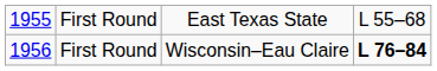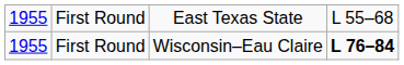 <table class=wikitable style="text-align:center">
 <tr>
 <td><a href='#'>1955</a></td>
 <td>First Round</td>
 <td>East Texas State</td>
 <td>L 55–68</td>
 </tr>
 <tr>
-<td><a href='#'>1956</a></td>
+<td><a href='#'>1955</a></td>
 <td>First Round</td>
 <td>Wisconsin–Eau Claire</td>
 <td><strong>L 76–84</strong></td>
 </tr>
 </table>
